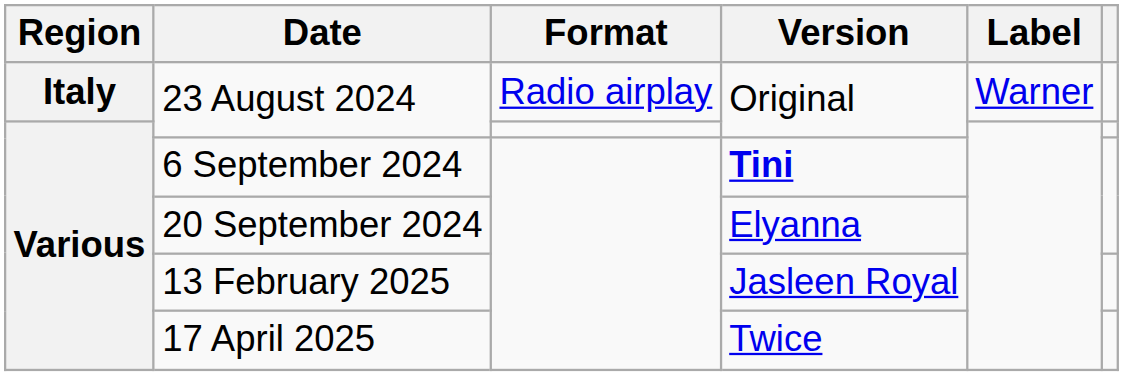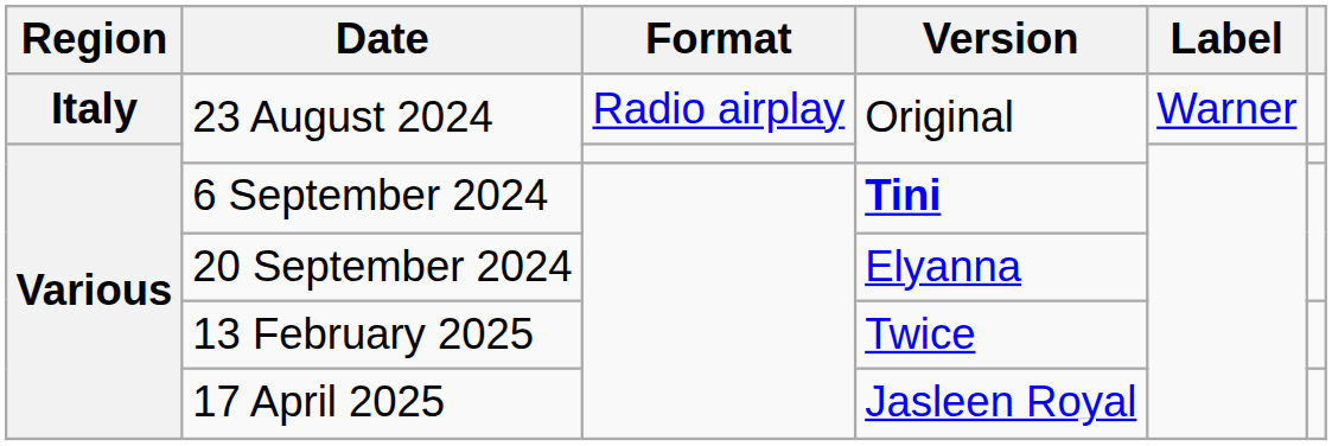 <table class="wikitable plainrowheaders">
 <tr>
 <th scope="col">Region</th>
 <th scope="col">Date</th>
 <th scope="col">Format</th>
 <th scope="col">Version</th>
 <th scope="col">Label</th>
 <th scope="col"></th>
 </tr>
 <tr>
 <th scope="row">Italy</th>
 <td rowspan="2">23 August 2024</td>
 <td><a href='#'>Radio airplay</a></td>
 <td rowspan="2">Original</td>
 <td><a href='#'>Warner</a></td>
 <td style="text-align:center"></td>
 </tr>
 <tr>
 <th rowspan="5" scope="row">Various</th>
 <td></td>
 <td rowspan="5"></td>
 <td style="text-align:center"></td>
 </tr>
 <tr>
 <td>6 September 2024</td>
 <td rowspan="4"></td>
 <td><strong><a href='#'>Tini</a></strong></td>
 <td rowspan="2" style="text-align:center"></td>
 </tr>
 <tr>
 <td>20 September 2024</td>
 <td><a href='#'>Elyanna</a></td>
 </tr>
 <tr>
 <td>13 February 2025</td>
-<td><a href='#'>Jasleen Royal</a></td>
+<td><a href='#'>Twice</a></td>
 <td style="text-align:center"></td>
 </tr>
 <tr>
 <td>17 April 2025</td>
-<td><a href='#'>Twice</a></td>
+<td><a href='#'>Jasleen Royal</a></td>
 <td style="text-align:center"></td>
 </tr>
 </table>
